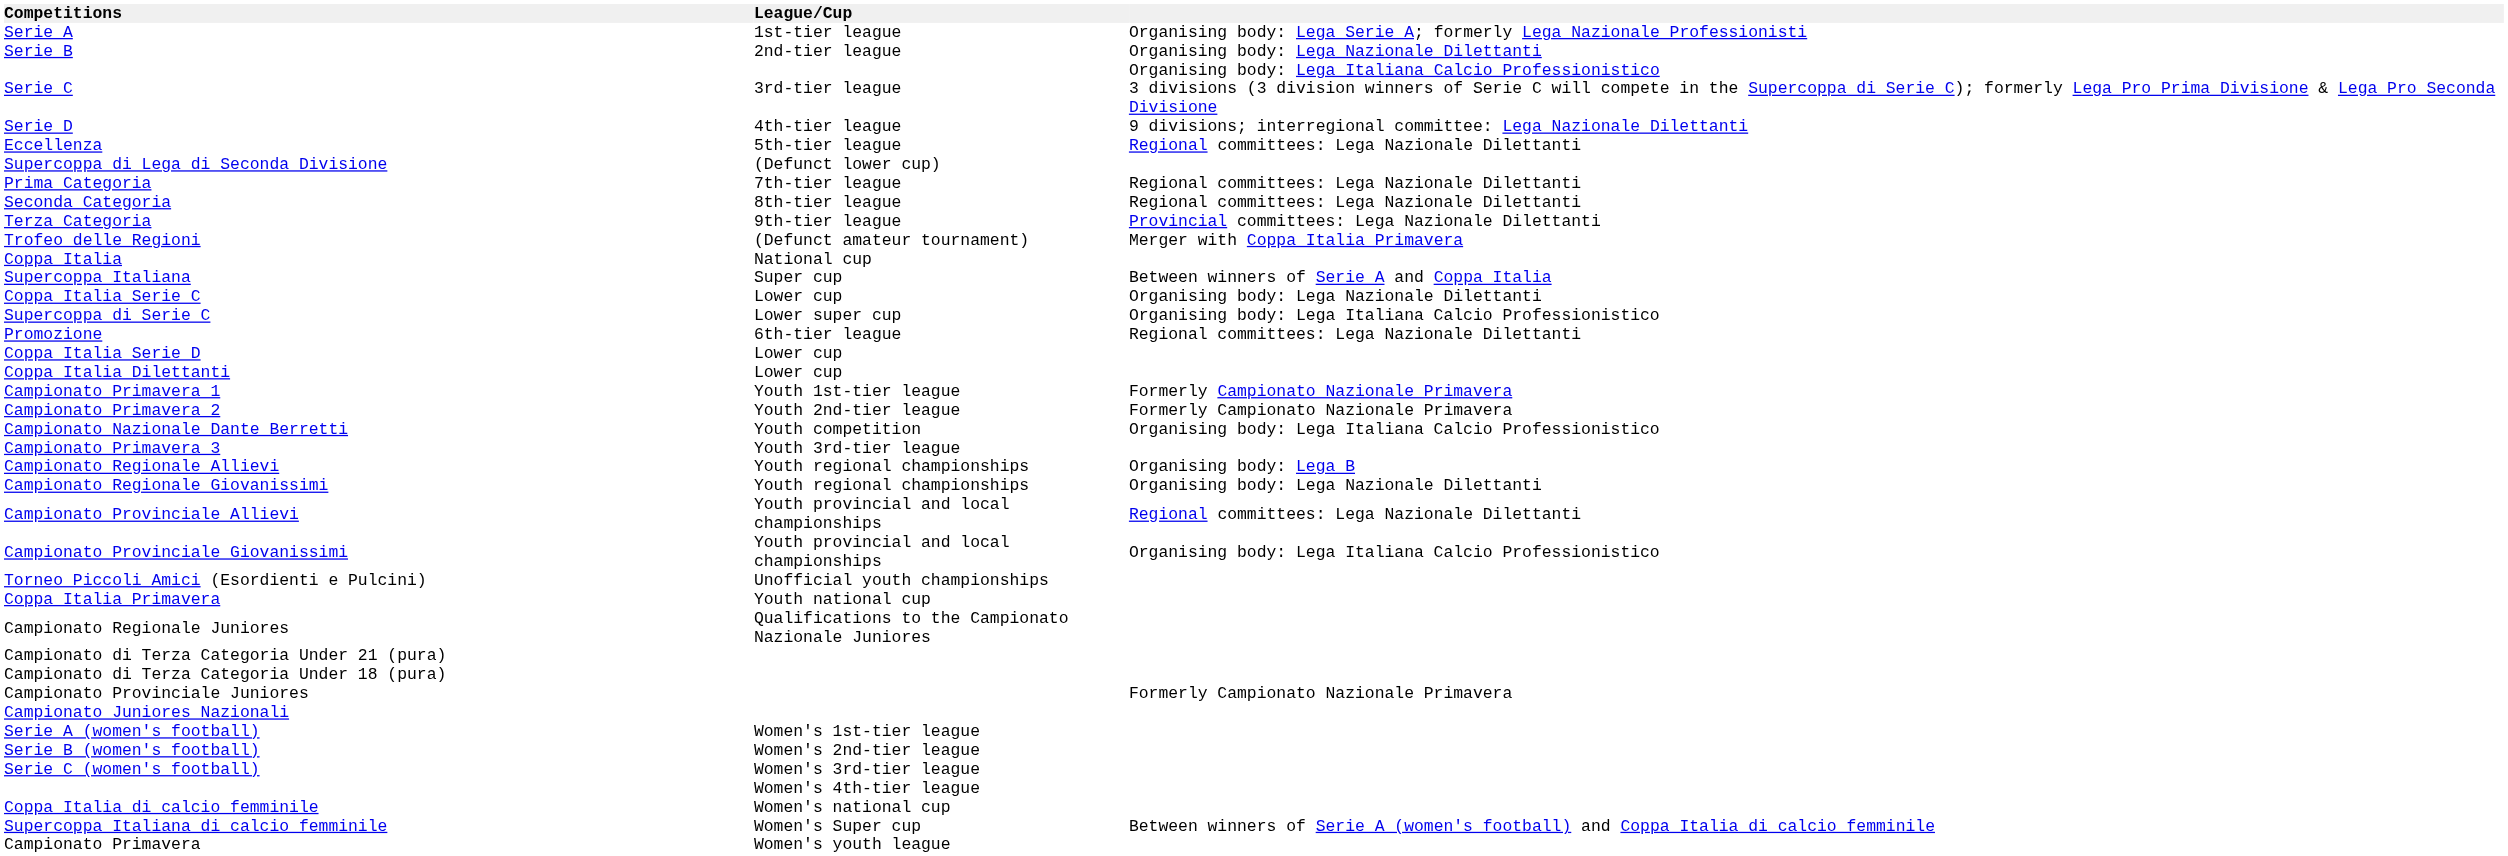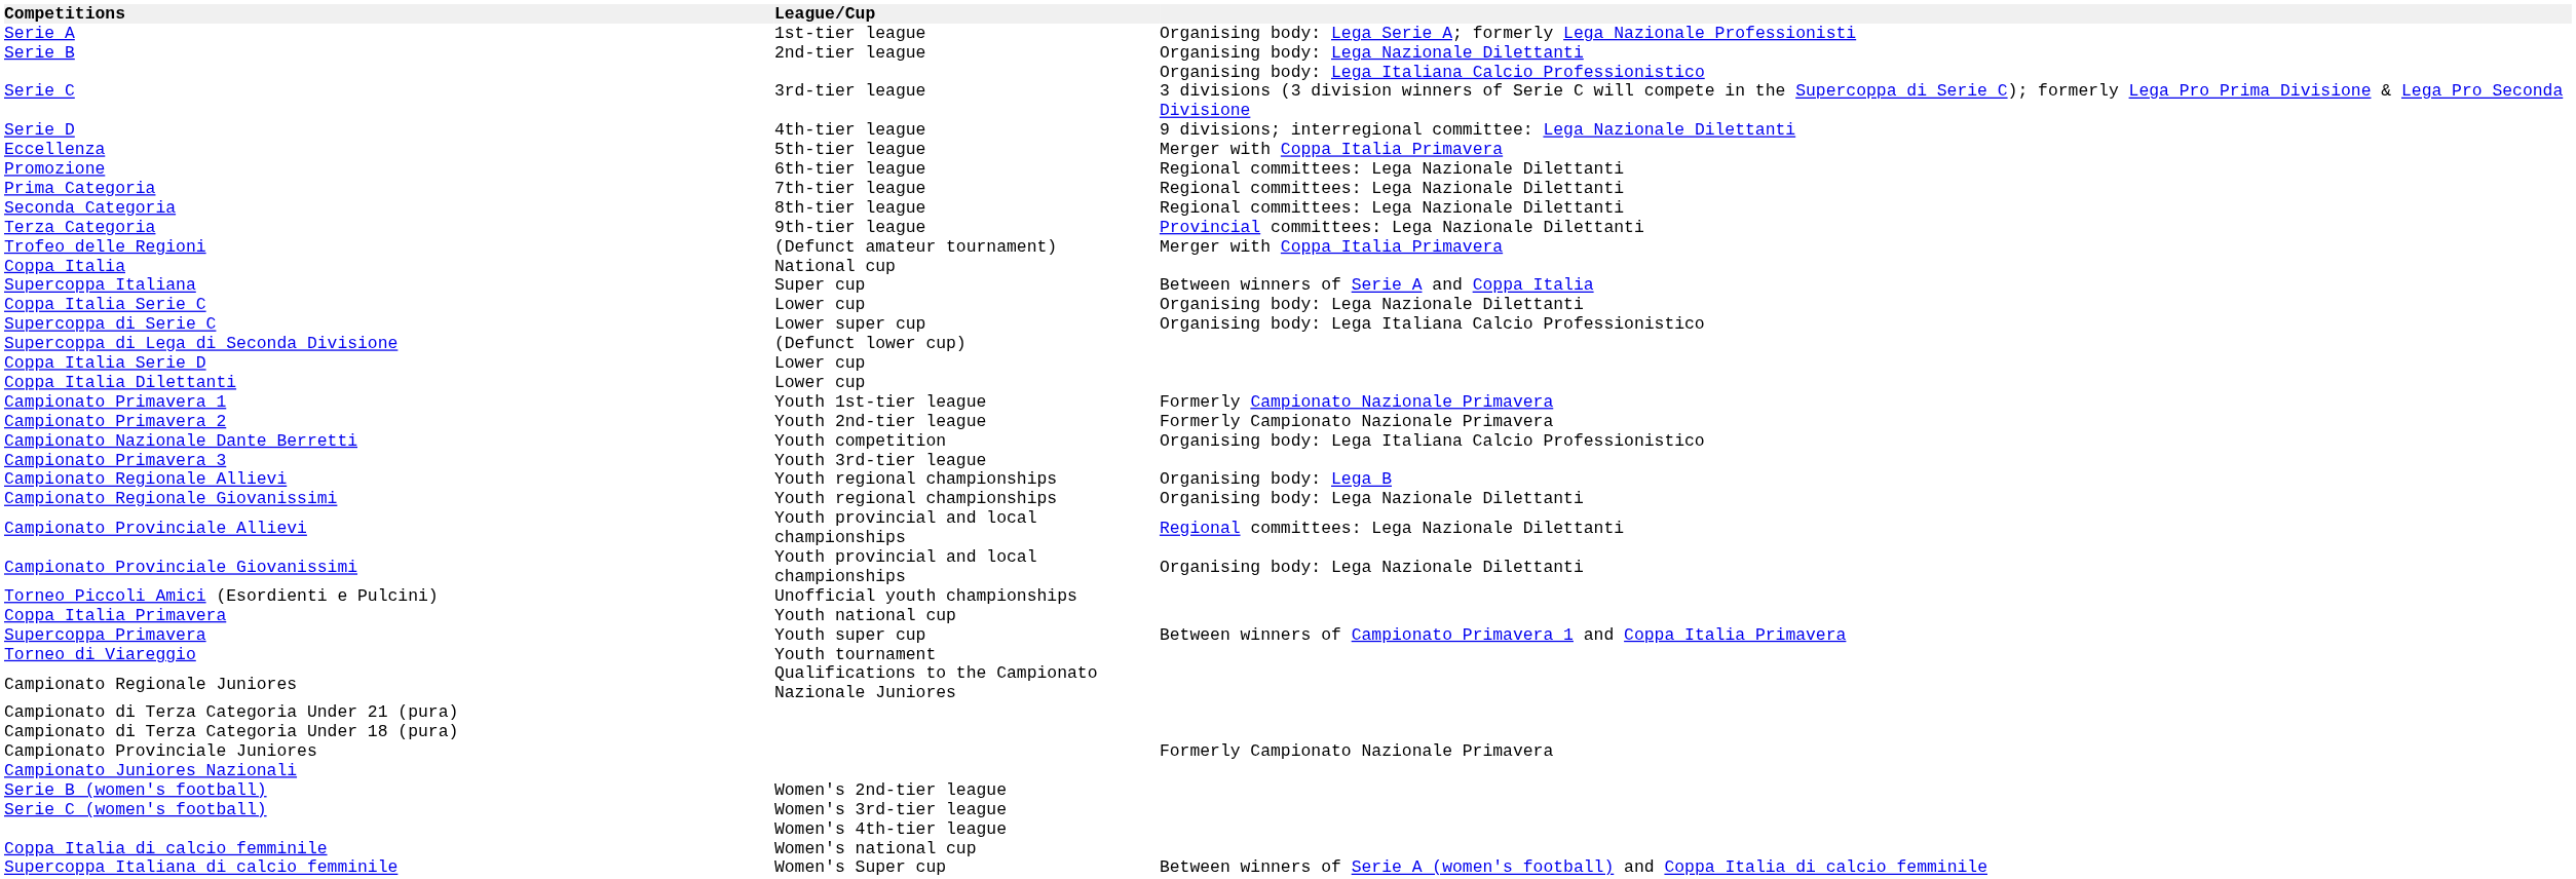 <table width="100%" cellspacing="0" cellpadding="0">
 <tr bgcolor="F0F0F0">
 <th width="30%" align="left"> Competitions</th>
 <th width="15%" align="left">League/Cup</th>
 <th width="55%" align="left"></th>
 </tr>
 <tr>
 <td><a href='#'>Serie A</a></td>
 <td>1st-tier league</td>
 <td>Organising body: <a href='#'>Lega Serie A</a>; formerly <a href='#'>Lega Nazionale Professionisti</a></td>
 </tr>
 <tr>
 <td><a href='#'>Serie B</a></td>
 <td>2nd-tier league</td>
 <td>Organising body: <a href='#'>Lega Nazionale Dilettanti</a></td>
 </tr>
 <tr>
 <td><a href='#'>Serie C</a></td>
 <td>3rd-tier league</td>
 <td>Organising body: <a href='#'>Lega Italiana Calcio Professionistico</a><br>3 divisions (3 division winners of Serie C will compete in the <a href='#'>Supercoppa di Serie C</a>); formerly <a href='#'>Lega Pro Prima Divisione</a> & <a href='#'>Lega Pro Seconda Divisione</a></td>
 </tr>
 <tr>
 <td><a href='#'>Serie D</a></td>
 <td>4th-tier league</td>
 <td>9 divisions; interregional committee: <a href='#'>Lega Nazionale Dilettanti</a></td>
 </tr>
 <tr>
 <td><a href='#'>Eccellenza</a></td>
 <td>5th-tier league</td>
-<td><a href='#'>Regional</a> committees: Lega Nazionale Dilettanti</td>
+<td>Merger with <a href='#'>Coppa Italia Primavera</a></td>
 </tr>
 <tr>
-<td><a href='#'>Supercoppa di Lega di Seconda Divisione</a></td>
-<td>(Defunct lower cup)</td>
-<td></td>
+<td><a href='#'>Promozione</a></td>
+<td>6th-tier league</td>
+<td>Regional committees: Lega Nazionale Dilettanti</td>
 </tr>
 <tr>
 <td><a href='#'>Prima Categoria</a></td>
 <td>7th-tier league</td>
 <td>Regional committees: Lega Nazionale Dilettanti</td>
 </tr>
 <tr>
 <td><a href='#'>Seconda Categoria</a></td>
 <td>8th-tier league</td>
 <td>Regional committees: Lega Nazionale Dilettanti</td>
 </tr>
 <tr>
 <td><a href='#'>Terza Categoria</a></td>
 <td>9th-tier league</td>
 <td><a href='#'>Provincial</a> committees: Lega Nazionale Dilettanti</td>
 </tr>
 <tr>
 <td><a href='#'>Trofeo delle Regioni</a></td>
 <td>(Defunct amateur tournament)</td>
 <td>Merger with <a href='#'>Coppa Italia Primavera</a></td>
 </tr>
 <tr>
 <td><a href='#'>Coppa Italia</a></td>
 <td>National cup</td>
 <td> </td>
 </tr>
 <tr>
 <td><a href='#'>Supercoppa Italiana</a></td>
 <td>Super cup</td>
 <td>Between winners of <a href='#'>Serie A</a> and <a href='#'>Coppa Italia</a></td>
 </tr>
 <tr>
 <td><a href='#'>Coppa Italia Serie C</a></td>
 <td>Lower cup</td>
 <td>Organising body: Lega Nazionale Dilettanti</td>
 </tr>
 <tr>
 <td><a href='#'>Supercoppa di Serie C</a></td>
 <td>Lower super cup</td>
 <td>Organising body: Lega Italiana Calcio Professionistico</td>
 </tr>
 <tr>
-<td><a href='#'>Promozione</a></td>
-<td>6th-tier league</td>
-<td>Regional committees: Lega Nazionale Dilettanti</td>
+<td><a href='#'>Supercoppa di Lega di Seconda Divisione</a></td>
+<td>(Defunct lower cup)</td>
+<td></td>
 </tr>
 <tr>
 <td><a href='#'>Coppa Italia Serie D</a></td>
 <td>Lower cup</td>
 <td></td>
 </tr>
 <tr>
 <td><a href='#'>Coppa Italia Dilettanti</a></td>
 <td>Lower cup</td>
 <td></td>
 </tr>
 <tr>
 <td><a href='#'>Campionato Primavera 1</a></td>
 <td>Youth 1st-tier league</td>
 <td>Formerly <a href='#'>Campionato Nazionale Primavera</a></td>
 </tr>
 <tr>
 <td><a href='#'>Campionato Primavera 2</a></td>
 <td>Youth 2nd-tier league</td>
 <td>Formerly Campionato Nazionale Primavera</td>
 </tr>
 <tr>
 <td><a href='#'>Campionato Nazionale Dante Berretti</a></td>
 <td>Youth competition</td>
 <td>Organising body: Lega Italiana Calcio Professionistico</td>
 </tr>
 <tr>
 <td><a href='#'>Campionato Primavera 3</a></td>
 <td>Youth 3rd-tier league</td>
 <td></td>
 </tr>
 <tr>
 <td><a href='#'>Campionato Regionale Allievi</a></td>
 <td>Youth regional championships</td>
 <td>Organising body: <a href='#'>Lega B</a></td>
 </tr>
 <tr>
 <td><a href='#'>Campionato Regionale Giovanissimi</a></td>
 <td>Youth regional championships</td>
 <td>Organising body: Lega Nazionale Dilettanti</td>
 </tr>
 <tr>
 <td><a href='#'>Campionato Provinciale Allievi</a></td>
 <td>Youth provincial and local championships</td>
 <td><a href='#'>Regional</a> committees: Lega Nazionale Dilettanti</td>
 </tr>
 <tr>
 <td><a href='#'>Campionato Provinciale Giovanissimi</a></td>
 <td>Youth provincial and local championships</td>
-<td>Organising body: Lega Italiana Calcio Professionistico</td>
+<td>Organising body: Lega Nazionale Dilettanti</td>
 </tr>
 <tr>
 <td><a href='#'>Torneo Piccoli Amici</a> (Esordienti e Pulcini)</td>
 <td>Unofficial youth championships</td>
 <td></td>
 </tr>
 <tr>
 <td><a href='#'>Coppa Italia Primavera</a></td>
 <td>Youth national cup</td>
 <td> </td>
+</tr>
+<tr>
+<td><a href='#'>Supercoppa Primavera</a></td>
+<td>Youth super cup</td>
+<td>Between winners of <a href='#'>Campionato Primavera 1</a> and <a href='#'>Coppa Italia Primavera</a></td>
+</tr>
+<tr>
+<td><a href='#'>Torneo di Viareggio</a></td>
+<td>Youth tournament</td>
+<td></td>
 </tr>
 <tr>
 <td>Campionato Regionale Juniores</td>
 <td>Qualifications to the Campionato Nazionale Juniores</td>
 <td></td>
 </tr>
 <tr>
 <td>Campionato di Terza Categoria Under 21 (pura)</td>
 <td></td>
 <td></td>
 </tr>
 <tr>
 <td>Campionato di Terza Categoria Under 18 (pura)</td>
 <td></td>
 <td></td>
 </tr>
 <tr>
 <td>Campionato Provinciale Juniores</td>
 <td></td>
 <td>Formerly Campionato Nazionale Primavera</td>
 </tr>
 <tr>
 <td><a href='#'>Campionato Juniores Nazionali</a></td>
 <td></td>
 <td> </td>
 </tr>
 <tr>
-<td><a href='#'>Serie A (women's football)</a></td>
-<td>Women's 1st-tier league</td>
-<td></td>
-</tr>
-<tr>
 <td><a href='#'>Serie B (women's football)</a></td>
 <td>Women's 2nd-tier league</td>
 <td></td>
 </tr>
 <tr>
 <td><a href='#'>Serie C (women's football)</a></td>
 <td>Women's 3rd-tier league</td>
 <td></td>
 </tr>
 <tr>
 <td></td>
 <td>Women's 4th-tier league</td>
 <td></td>
 </tr>
 <tr>
 <td><a href='#'>Coppa Italia di calcio femminile</a></td>
 <td>Women's national cup</td>
 <td> </td>
 </tr>
 <tr>
 <td><a href='#'>Supercoppa Italiana di calcio femminile</a></td>
 <td>Women's Super cup</td>
 <td>Between winners of <a href='#'>Serie A (women's football)</a> and <a href='#'>Coppa Italia di calcio femminile</a></td>
 </tr>
-<tr>
-<td>Campionato Primavera</td>
-<td>Women's youth league</td>
-<td></td>
-</tr>
 </table>
